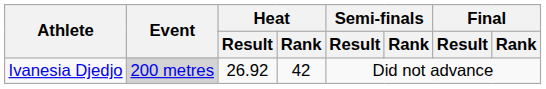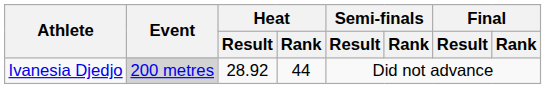 <table class="wikitable" style="font-size:90%; text-align:center">
 <tr>
 <th rowspan="2">Athlete</th>
 <th rowspan="2">Event</th>
 <th colspan="2">Heat</th>
 <th colspan="2">Semi-finals</th>
 <th colspan="2">Final</th>
 </tr>
 <tr>
 <th>Result</th>
 <th>Rank</th>
 <th>Result</th>
 <th>Rank</th>
 <th>Result</th>
 <th>Rank</th>
 </tr>
 <tr>
 <td align="left"><a href='#'>Ivanesia Djedjo</a></td>
 <td align="left" style="background: lightgrey;"><a href='#'> 200 metres</a></td>
-<td>26.92</td>
-<td>42</td>
+<td>28.92</td>
+<td>44</td>
 <td colspan="4">Did not advance</td>
 </tr>
 </table>
